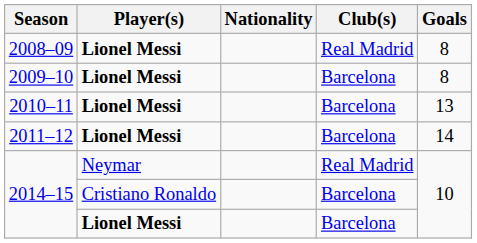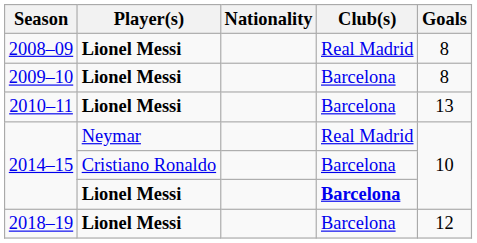 <table class="wikitable sortable" style="text-align:center;">
 <tr>
 <th>Season</th>
 <th>Player(s)</th>
 <th>Nationality</th>
 <th>Club(s)</th>
 <th>Goals</th>
 </tr>
 <tr>
 <td><a href='#'>2008–09</a></td>
 <td style="text-align: left"><strong>Lionel Messi</strong></td>
 <td></td>
 <td style="text-align: left"><a href='#'>Real Madrid</a></td>
 <td>8</td>
 </tr>
 <tr>
 <td><a href='#'>2009–10</a></td>
 <td style="text-align: left"><strong>Lionel Messi</strong></td>
 <td></td>
 <td style="text-align: left"><a href='#'>Barcelona</a></td>
 <td>8</td>
 </tr>
 <tr>
 <td><a href='#'>2010–11</a></td>
 <td style="text-align: left"><strong>Lionel Messi</strong></td>
 <td></td>
 <td style="text-align: left"><a href='#'>Barcelona</a></td>
 <td>13</td>
 </tr>
 <tr>
-<td><a href='#'>2011–12</a></td>
-<td style="text-align: left"><strong>Lionel Messi</strong></td>
-<td></td>
-<td style="text-align: left"><a href='#'>Barcelona</a></td>
-<td>14</td>
-</tr>
-<tr>
 <td rowspan="3"><a href='#'>2014–15</a></td>
 <td style="text-align: left"><a href='#'>Neymar</a></td>
 <td></td>
 <td style="text-align: left"><a href='#'>Real Madrid</a></td>
 <td rowspan=3>10</td>
 </tr>
 <tr>
 <td style="text-align: left"><a href='#'>Cristiano Ronaldo</a></td>
 <td></td>
 <td style="text-align: left"><a href='#'>Barcelona</a></td>
 </tr>
 <tr>
 <td style="text-align: left"><strong>Lionel Messi</strong></td>
 <td></td>
+<td style="text-align: left"><strong><a href='#'>Barcelona</a></strong></td>
+</tr>
+<tr>
+<td><a href='#'>2018–19</a></td>
+<td style="text-align: left"><strong>Lionel Messi</strong></td>
+<td></td>
 <td style="text-align: left"><a href='#'>Barcelona</a></td>
+<td>12</td>
 </tr>
 </table>
